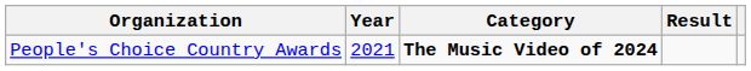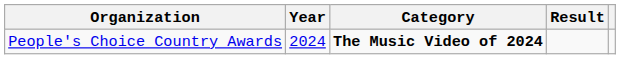 <table class="wikitable sortable plainrowheaders" style="border:none; margin:0;">
 <tr>
 <th scope="col">Organization</th>
 <th scope="col">Year</th>
 <th scope="col">Category</th>
 <th scope="col">Result</th>
 <th scope="col" class="unsortable"></th>
 </tr>
 <tr>
 <td><a href='#'>People's Choice Country Awards</a></td>
-<td><a href='#'>2021</a></td>
+<td><a href='#'>2024</a></td>
 <td><strong>The Music Video of 2024</strong></td>
 <td></td>
 <td style="text-align:center"></td>
 </tr>
 </table>
